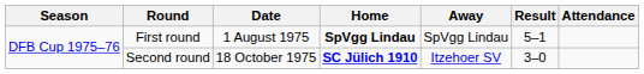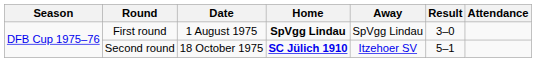 <table class="wikitable">
 <tr>
 <th>Season</th>
 <th>Round</th>
 <th>Date</th>
 <th>Home</th>
 <th>Away</th>
 <th>Result</th>
 <th>Attendance</th>
 </tr>
 <tr align="center">
 <td rowspan=2><a href='#'>DFB Cup 1975–76</a></td>
 <td>First round</td>
 <td>1 August 1975</td>
 <td><strong>SpVgg Lindau</strong></td>
 <td>SpVgg Lindau</td>
-<td>5–1</td>
+<td>3–0</td>
 <td></td>
 </tr>
 <tr align="center">
 <td>Second round</td>
 <td>18 October 1975</td>
 <td><strong><a href='#'>SC Jülich 1910</a></strong></td>
 <td><a href='#'>Itzehoer SV</a></td>
-<td>3–0</td>
+<td>5–1</td>
 <td></td>
 </tr>
 </table>
